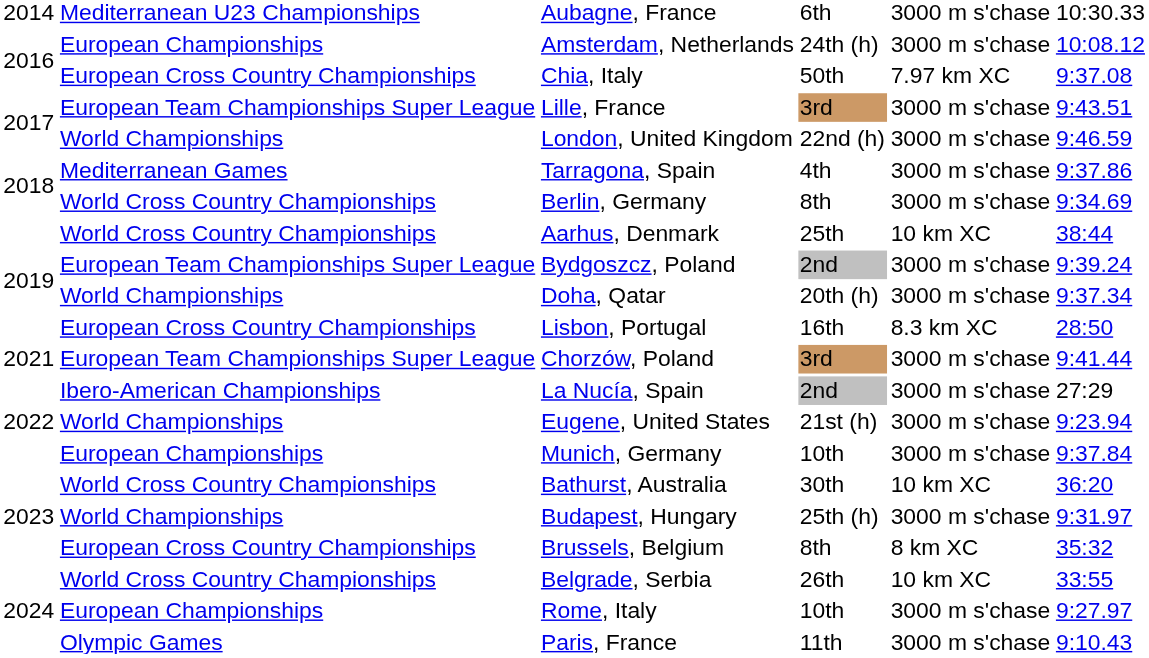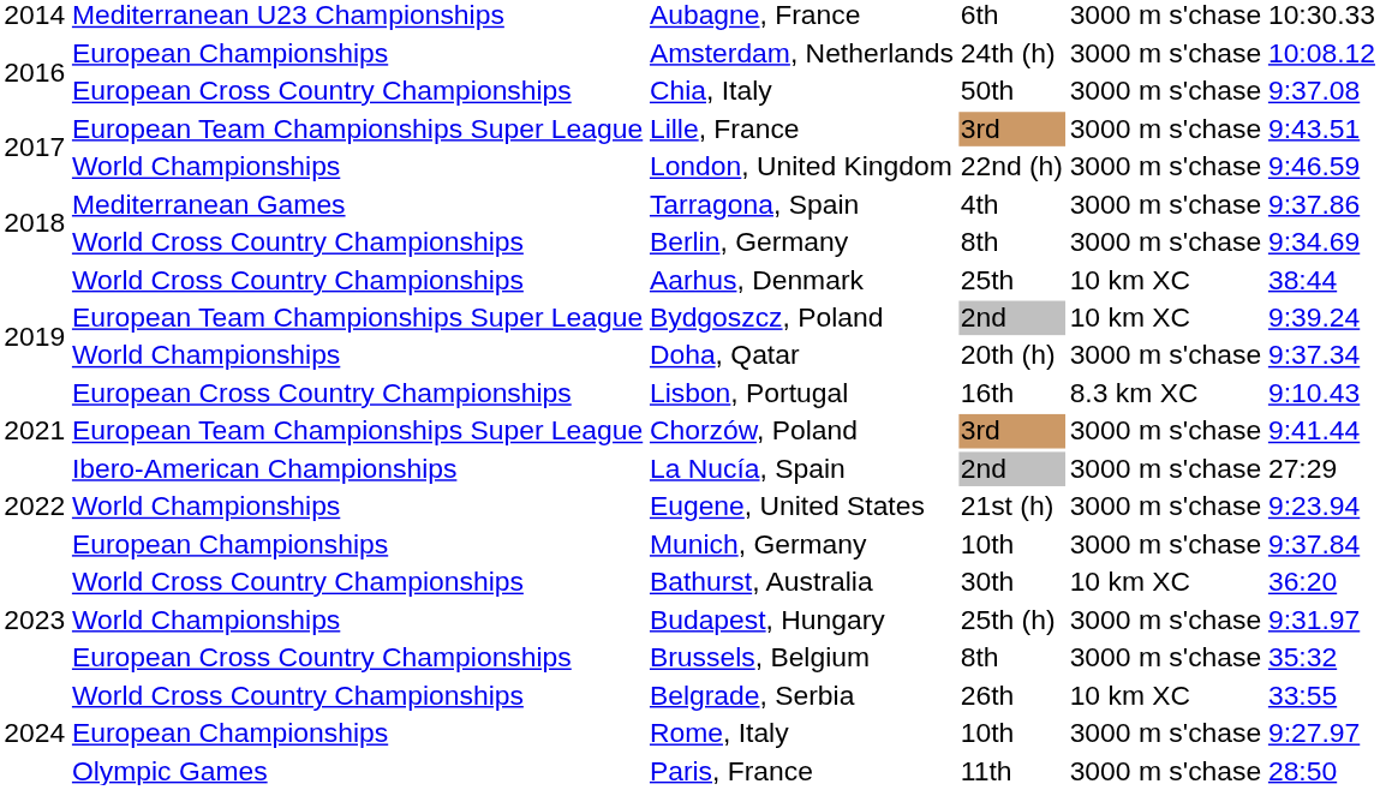 <table>
 <tr>
 <td>2014</td>
 <td><a href='#'>Mediterranean U23 Championships</a></td>
 <td><a href='#'>Aubagne</a>, France</td>
 <td>6th</td>
 <td>3000 m s'chase</td>
 <td>10:30.33</td>
 <td></td>
 </tr>
 <tr>
 <td rowspan=2>2016</td>
 <td><a href='#'>European Championships</a></td>
 <td><a href='#'>Amsterdam</a>, Netherlands</td>
 <td>24th (h)</td>
 <td>3000 m s'chase</td>
 <td><a href='#'>10:08.12</a></td>
 <td></td>
 </tr>
 <tr>
 <td><a href='#'>European Cross Country Championships</a></td>
 <td><a href='#'>Chia</a>, Italy</td>
 <td>50th</td>
-<td>7.97 km XC</td>
+<td>3000 m s'chase</td>
 <td><a href='#'>9:37.08</a></td>
 <td></td>
 </tr>
 <tr>
 <td rowspan=2>2017</td>
 <td><a href='#'>European Team Championships Super League</a></td>
 <td><a href='#'>Lille</a>, France</td>
 <td bgcolor=cc9966>3rd</td>
 <td>3000 m s'chase</td>
 <td><a href='#'>9:43.51</a></td>
 <td></td>
 </tr>
 <tr>
 <td><a href='#'>World Championships</a></td>
 <td><a href='#'>London</a>, United Kingdom</td>
 <td>22nd (h)</td>
 <td>3000 m s'chase</td>
 <td><a href='#'>9:46.59</a></td>
 <td></td>
 </tr>
 <tr>
 <td rowspan=2>2018</td>
 <td><a href='#'>Mediterranean Games</a></td>
 <td><a href='#'>Tarragona</a>, Spain</td>
 <td>4th</td>
 <td>3000 m s'chase</td>
 <td><a href='#'>9:37.86</a></td>
 <td></td>
 </tr>
 <tr>
 <td><a href='#'>World Cross Country Championships</a></td>
 <td><a href='#'>Berlin</a>, Germany</td>
 <td>8th</td>
 <td>3000 m s'chase</td>
 <td><a href='#'>9:34.69</a></td>
 <td></td>
 </tr>
 <tr>
 <td rowspan=4>2019</td>
 <td><a href='#'>World Cross Country Championships</a></td>
 <td><a href='#'>Aarhus</a>, Denmark</td>
 <td>25th</td>
 <td>10 km XC</td>
 <td><a href='#'>38:44</a></td>
 <td></td>
 </tr>
 <tr>
 <td><a href='#'>European Team Championships Super League</a></td>
 <td><a href='#'>Bydgoszcz</a>, Poland</td>
 <td bgcolor=silver>2nd</td>
-<td>3000 m s'chase</td>
+<td>10 km XC</td>
 <td><a href='#'>9:39.24</a></td>
 <td></td>
 </tr>
 <tr>
 <td><a href='#'>World Championships</a></td>
 <td><a href='#'>Doha</a>, Qatar</td>
 <td>20th (h)</td>
 <td>3000 m s'chase</td>
 <td><a href='#'>9:37.34</a></td>
 <td></td>
 </tr>
 <tr>
 <td><a href='#'>European Cross Country Championships</a></td>
 <td><a href='#'>Lisbon</a>, Portugal</td>
 <td>16th</td>
 <td>8.3 km XC</td>
-<td><a href='#'>28:50</a></td>
+<td><a href='#'>9:10.43</a></td>
 <td></td>
 </tr>
 <tr>
 <td>2021</td>
 <td><a href='#'>European Team Championships Super League</a></td>
 <td><a href='#'>Chorzów</a>, Poland</td>
 <td bgcolor=cc9966>3rd</td>
 <td>3000 m s'chase</td>
 <td><a href='#'>9:41.44</a></td>
 <td></td>
 </tr>
 <tr>
 <td rowspan=3>2022</td>
 <td><a href='#'>Ibero-American Championships</a></td>
 <td><a href='#'>La Nucía</a>, Spain</td>
 <td bgcolor=silver>2nd</td>
 <td>3000 m s'chase</td>
 <td>27:29</td>
 <td></td>
 </tr>
 <tr>
 <td><a href='#'>World Championships</a></td>
 <td><a href='#'>Eugene</a>, United States</td>
 <td>21st (h)</td>
 <td>3000 m s'chase</td>
 <td><a href='#'>9:23.94</a></td>
 <td></td>
 </tr>
 <tr>
 <td><a href='#'>European Championships</a></td>
 <td><a href='#'>Munich</a>, Germany</td>
 <td>10th</td>
 <td>3000 m s'chase</td>
 <td><a href='#'>9:37.84</a></td>
 <td></td>
 </tr>
 <tr>
 <td rowspan=3>2023</td>
 <td><a href='#'>World Cross Country Championships</a></td>
 <td><a href='#'>Bathurst</a>, Australia</td>
 <td>30th</td>
 <td>10 km XC</td>
 <td><a href='#'>36:20</a></td>
 <td></td>
 </tr>
 <tr>
 <td><a href='#'>World Championships</a></td>
 <td><a href='#'>Budapest</a>, Hungary</td>
 <td>25th (h)</td>
 <td>3000 m s'chase</td>
 <td><a href='#'>9:31.97</a></td>
 <td></td>
 </tr>
 <tr>
 <td><a href='#'>European Cross Country Championships</a></td>
 <td><a href='#'>Brussels</a>, Belgium</td>
 <td>8th</td>
-<td>8 km XC</td>
+<td>3000 m s'chase</td>
 <td><a href='#'>35:32</a></td>
 <td></td>
 </tr>
 <tr>
 <td rowspan=3>2024</td>
 <td><a href='#'>World Cross Country Championships</a></td>
 <td><a href='#'>Belgrade</a>, Serbia</td>
 <td>26th</td>
 <td>10 km XC</td>
 <td><a href='#'>33:55</a></td>
 <td></td>
 </tr>
 <tr>
 <td><a href='#'>European Championships</a></td>
 <td><a href='#'>Rome</a>, Italy</td>
 <td>10th</td>
 <td>3000 m s'chase</td>
 <td><a href='#'>9:27.97</a></td>
 <td></td>
 </tr>
 <tr>
 <td><a href='#'>Olympic Games</a></td>
 <td><a href='#'>Paris</a>, France</td>
 <td>11th</td>
 <td>3000 m s'chase</td>
-<td><a href='#'>9:10.43</a></td>
+<td><a href='#'>28:50</a></td>
 <td></td>
 </tr>
 </table>
